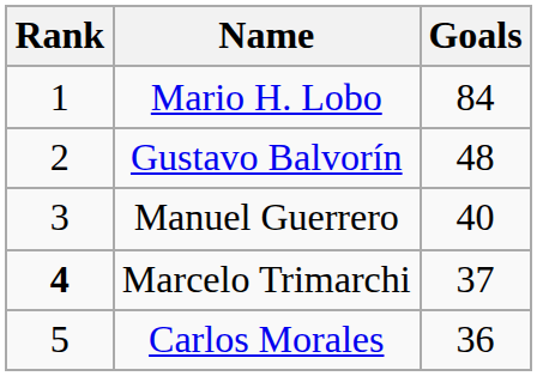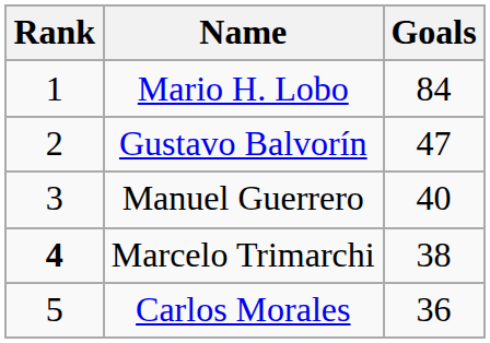 <table class="wikitable" style="text-align:center">
 <tr>
 <th>Rank</th>
 <th>Name</th>
 <th>Goals</th>
 </tr>
 <tr>
 <td>1</td>
 <td><a href='#'>Mario H. Lobo</a></td>
 <td>84</td>
 </tr>
 <tr>
 <td>2</td>
 <td><a href='#'>Gustavo Balvorín</a></td>
-<td>48</td>
+<td>47</td>
 </tr>
 <tr>
 <td>3</td>
 <td>Manuel Guerrero</td>
 <td>40</td>
 </tr>
 <tr>
 <td><strong>4</strong></td>
 <td>Marcelo Trimarchi</td>
-<td>37</td>
+<td>38</td>
 </tr>
 <tr>
 <td>5</td>
 <td><a href='#'>Carlos Morales</a></td>
 <td>36</td>
 </tr>
 </table>
